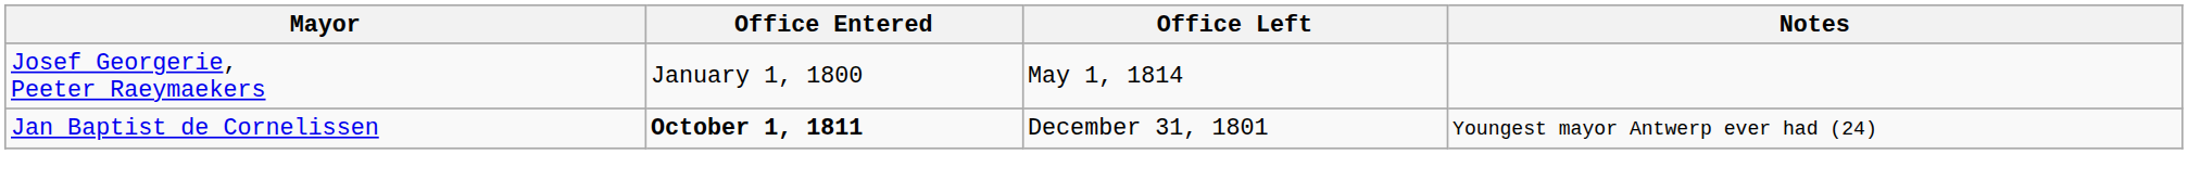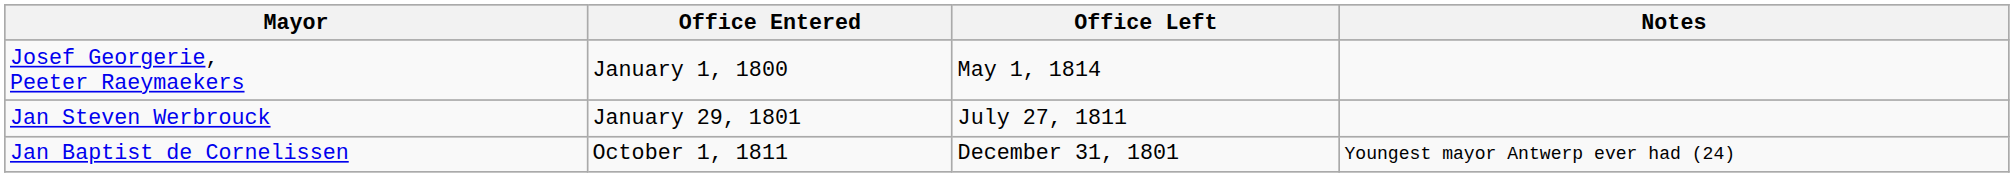 <table class="wikitable" width="95%">
 <tr style="background-color:#eeeeee">
 <th>Mayor</th>
 <th>Office Entered</th>
 <th>Office Left</th>
 <th>Notes</th>
 </tr>
 <tr>
 <td><a href='#'>Josef Georgerie</a>,<br><a href='#'>Peeter Raeymaekers</a></td>
 <td>January 1, 1800</td>
 <td>May 1, 1814</td>
 <td></td>
 </tr>
 <tr>
+<td><a href='#'>Jan Steven Werbrouck</a></td>
+<td>January 29, 1801</td>
+<td>July 27, 1811</td>
+<td></td>
+</tr>
+<tr>
 <td><a href='#'>Jan Baptist de Cornelissen</a></td>
-<td><strong>October 1, 1811</strong></td>
+<td>October 1, 1811</td>
 <td>December 31, 1801</td>
 <td><small>Youngest mayor Antwerp ever had (24)</small></td>
 </tr>
 </table>
